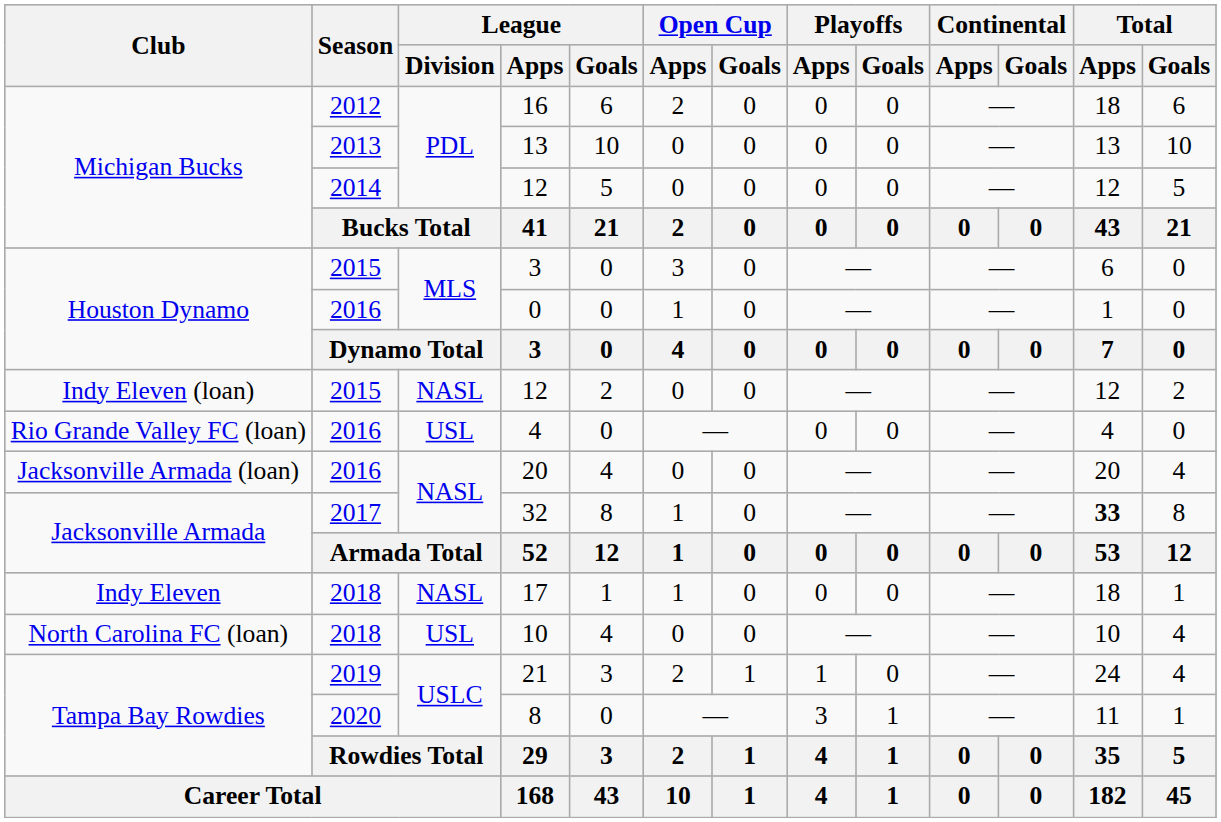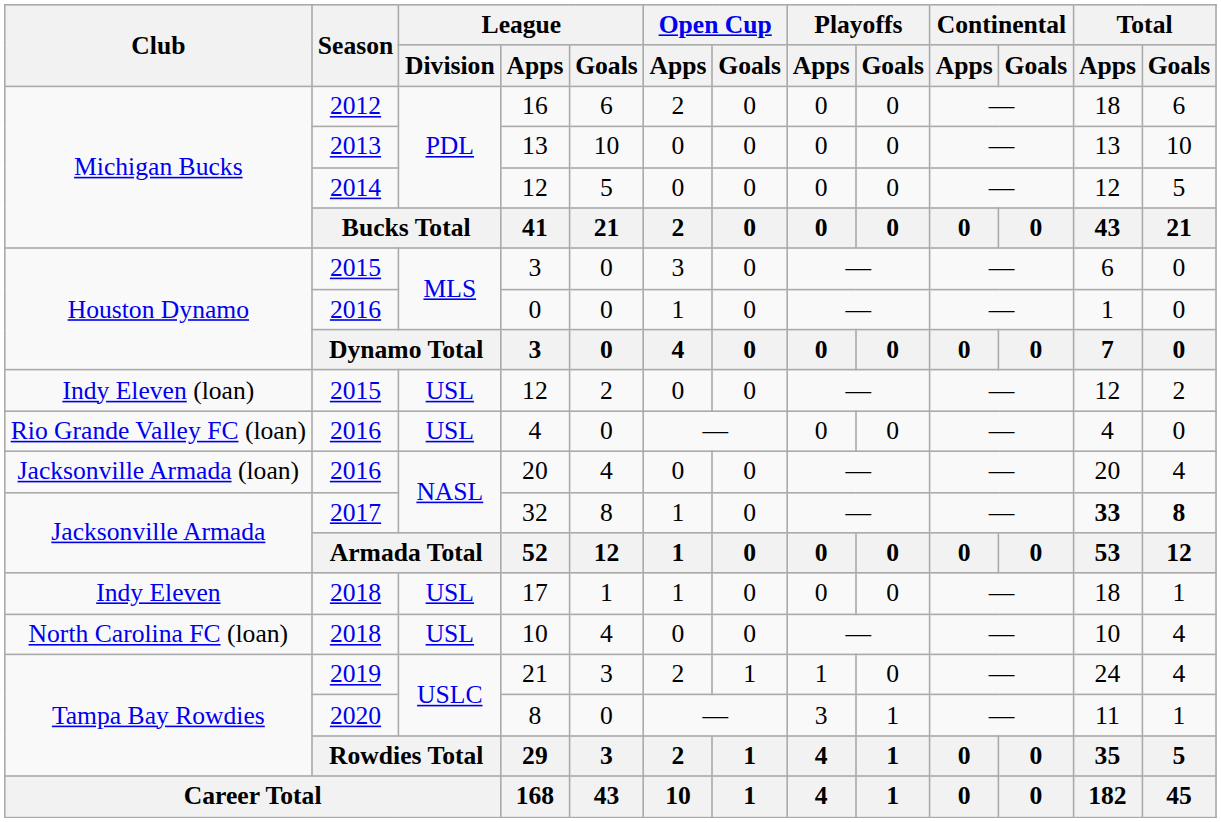 <table class="wikitable" style="text-align:center">
 <tr>
 <th rowspan="2">Club</th>
 <th rowspan="2">Season</th>
 <th colspan="3">League</th>
 <th colspan="2"><a href='#'>Open Cup</a></th>
 <th colspan="2">Playoffs</th>
 <th colspan="2">Continental</th>
 <th colspan="2">Total</th>
 </tr>
 <tr>
 <th>Division</th>
 <th>Apps</th>
 <th>Goals</th>
 <th>Apps</th>
 <th>Goals</th>
 <th>Apps</th>
 <th>Goals</th>
 <th>Apps</th>
 <th>Goals</th>
 <th>Apps</th>
 <th>Goals</th>
 </tr>
 <tr>
 <td rowspan="4"><a href='#'>Michigan Bucks</a></td>
 <td><a href='#'>2012</a></td>
 <td rowspan="3"><a href='#'>PDL</a></td>
 <td>16</td>
 <td>6</td>
 <td>2</td>
 <td>0</td>
 <td>0</td>
 <td>0</td>
 <td colspan="2">—</td>
 <td>18</td>
 <td>6</td>
 </tr>
 <tr>
 <td><a href='#'>2013</a></td>
 <td>13</td>
 <td>10</td>
 <td>0</td>
 <td>0</td>
 <td>0</td>
 <td>0</td>
 <td colspan="2">—</td>
 <td>13</td>
 <td>10</td>
 </tr>
 <tr>
 <td><a href='#'>2014</a></td>
 <td>12</td>
 <td>5</td>
 <td>0</td>
 <td>0</td>
 <td>0</td>
 <td>0</td>
 <td colspan="2">—</td>
 <td>12</td>
 <td>5</td>
 </tr>
 <tr>
 <th colspan="2">Bucks Total</th>
 <th>41</th>
 <th>21</th>
 <th>2</th>
 <th>0</th>
 <th>0</th>
 <th>0</th>
 <th>0</th>
 <th>0</th>
 <th>43</th>
 <th>21</th>
 </tr>
 <tr>
 <td rowspan="3"><a href='#'>Houston Dynamo</a></td>
 <td><a href='#'>2015</a></td>
 <td rowspan="2"><a href='#'>MLS</a></td>
 <td>3</td>
 <td>0</td>
 <td>3</td>
 <td>0</td>
 <td colspan="2">—</td>
 <td colspan="2">—</td>
 <td>6</td>
 <td>0</td>
 </tr>
 <tr>
 <td><a href='#'>2016</a></td>
 <td>0</td>
 <td>0</td>
 <td>1</td>
 <td>0</td>
 <td colspan="2">—</td>
 <td colspan="2">—</td>
 <td>1</td>
 <td>0</td>
 </tr>
 <tr>
 <th colspan="2">Dynamo Total</th>
 <th>3</th>
 <th>0</th>
 <th>4</th>
 <th>0</th>
 <th>0</th>
 <th>0</th>
 <th>0</th>
 <th>0</th>
 <th>7</th>
 <th>0</th>
 </tr>
 <tr>
 <td><a href='#'>Indy Eleven</a> (loan)</td>
 <td><a href='#'>2015</a></td>
-<td><a href='#'>NASL</a></td>
+<td><a href='#'>USL</a></td>
 <td>12</td>
 <td>2</td>
 <td>0</td>
 <td>0</td>
 <td colspan="2">—</td>
 <td colspan="2">—</td>
 <td>12</td>
 <td>2</td>
 </tr>
 <tr>
 <td><a href='#'>Rio Grande Valley FC</a> (loan)</td>
 <td><a href='#'>2016</a></td>
 <td><a href='#'>USL</a></td>
 <td>4</td>
 <td>0</td>
 <td colspan="2">—</td>
 <td>0</td>
 <td>0</td>
 <td colspan="2">—</td>
 <td>4</td>
 <td>0</td>
 </tr>
 <tr>
 <td><a href='#'>Jacksonville Armada</a> (loan)</td>
 <td><a href='#'>2016</a></td>
 <td rowspan="2"><a href='#'>NASL</a></td>
 <td>20</td>
 <td>4</td>
 <td>0</td>
 <td>0</td>
 <td colspan="2">—</td>
 <td colspan="2">—</td>
 <td>20</td>
 <td>4</td>
 </tr>
 <tr>
 <td rowspan="2"><a href='#'>Jacksonville Armada</a></td>
 <td><a href='#'>2017</a></td>
 <td>32</td>
 <td>8</td>
 <td>1</td>
 <td>0</td>
 <td colspan="2">—</td>
 <td colspan="2">—</td>
 <td><strong>33</strong></td>
-<td>8</td>
+<td><strong>8</strong></td>
 </tr>
 <tr>
 <th colspan="2">Armada Total</th>
 <th>52</th>
 <th>12</th>
 <th>1</th>
 <th>0</th>
 <th>0</th>
 <th>0</th>
 <th>0</th>
 <th>0</th>
 <th>53</th>
 <th>12</th>
 </tr>
 <tr>
 <td><a href='#'>Indy Eleven</a></td>
 <td><a href='#'>2018</a></td>
-<td><a href='#'>NASL</a></td>
+<td><a href='#'>USL</a></td>
 <td>17</td>
 <td>1</td>
 <td>1</td>
 <td>0</td>
 <td>0</td>
 <td>0</td>
 <td colspan="2">—</td>
 <td>18</td>
 <td>1</td>
 </tr>
 <tr>
 <td><a href='#'>North Carolina FC</a> (loan)</td>
 <td><a href='#'>2018</a></td>
 <td><a href='#'>USL</a></td>
 <td>10</td>
 <td>4</td>
 <td>0</td>
 <td>0</td>
 <td colspan="2">—</td>
 <td colspan="2">—</td>
 <td>10</td>
 <td>4</td>
 </tr>
 <tr>
 <td rowspan="3"><a href='#'>Tampa Bay Rowdies</a></td>
 <td><a href='#'>2019</a></td>
 <td rowspan="2"><a href='#'>USLC</a></td>
 <td>21</td>
 <td>3</td>
 <td>2</td>
 <td>1</td>
 <td>1</td>
 <td>0</td>
 <td colspan="2">—</td>
 <td>24</td>
 <td>4</td>
 </tr>
 <tr>
 <td><a href='#'>2020</a></td>
 <td>8</td>
 <td>0</td>
 <td colspan="2">—</td>
 <td>3</td>
 <td>1</td>
 <td colspan="2">—</td>
 <td>11</td>
 <td>1</td>
 </tr>
 <tr>
 <th colspan="2">Rowdies Total</th>
 <th>29</th>
 <th>3</th>
 <th>2</th>
 <th>1</th>
 <th>4</th>
 <th>1</th>
 <th>0</th>
 <th>0</th>
 <th>35</th>
 <th>5</th>
 </tr>
 <tr>
 <th colspan="3">Career Total</th>
 <th>168</th>
 <th>43</th>
 <th>10</th>
 <th>1</th>
 <th>4</th>
 <th>1</th>
 <th>0</th>
 <th>0</th>
 <th>182</th>
 <th>45</th>
 </tr>
 </table>
